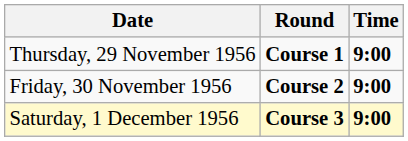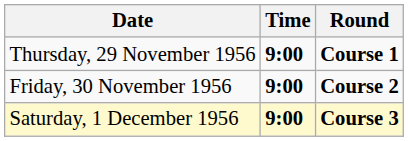 <table class="wikitable">
 <tr>
 <th>Date</th>
+<th>Time</th>
 <th>Round</th>
-<th>Time</th>
 </tr>
 <tr>
 <td>Thursday, 29 November 1956</td>
+<td><strong>9:00</strong></td>
 <td><strong>Course 1</strong></td>
-<td><strong>9:00</strong></td>
 </tr>
 <tr>
 <td>Friday, 30 November 1956</td>
+<td><strong>9:00</strong></td>
 <td><strong>Course 2</strong></td>
-<td><strong>9:00</strong></td>
 </tr>
 <tr style=background:lemonchiffon>
 <td>Saturday, 1 December 1956</td>
+<td><strong>9:00</strong></td>
 <td><strong>Course 3</strong></td>
-<td><strong>9:00</strong></td>
 </tr>
 </table>
